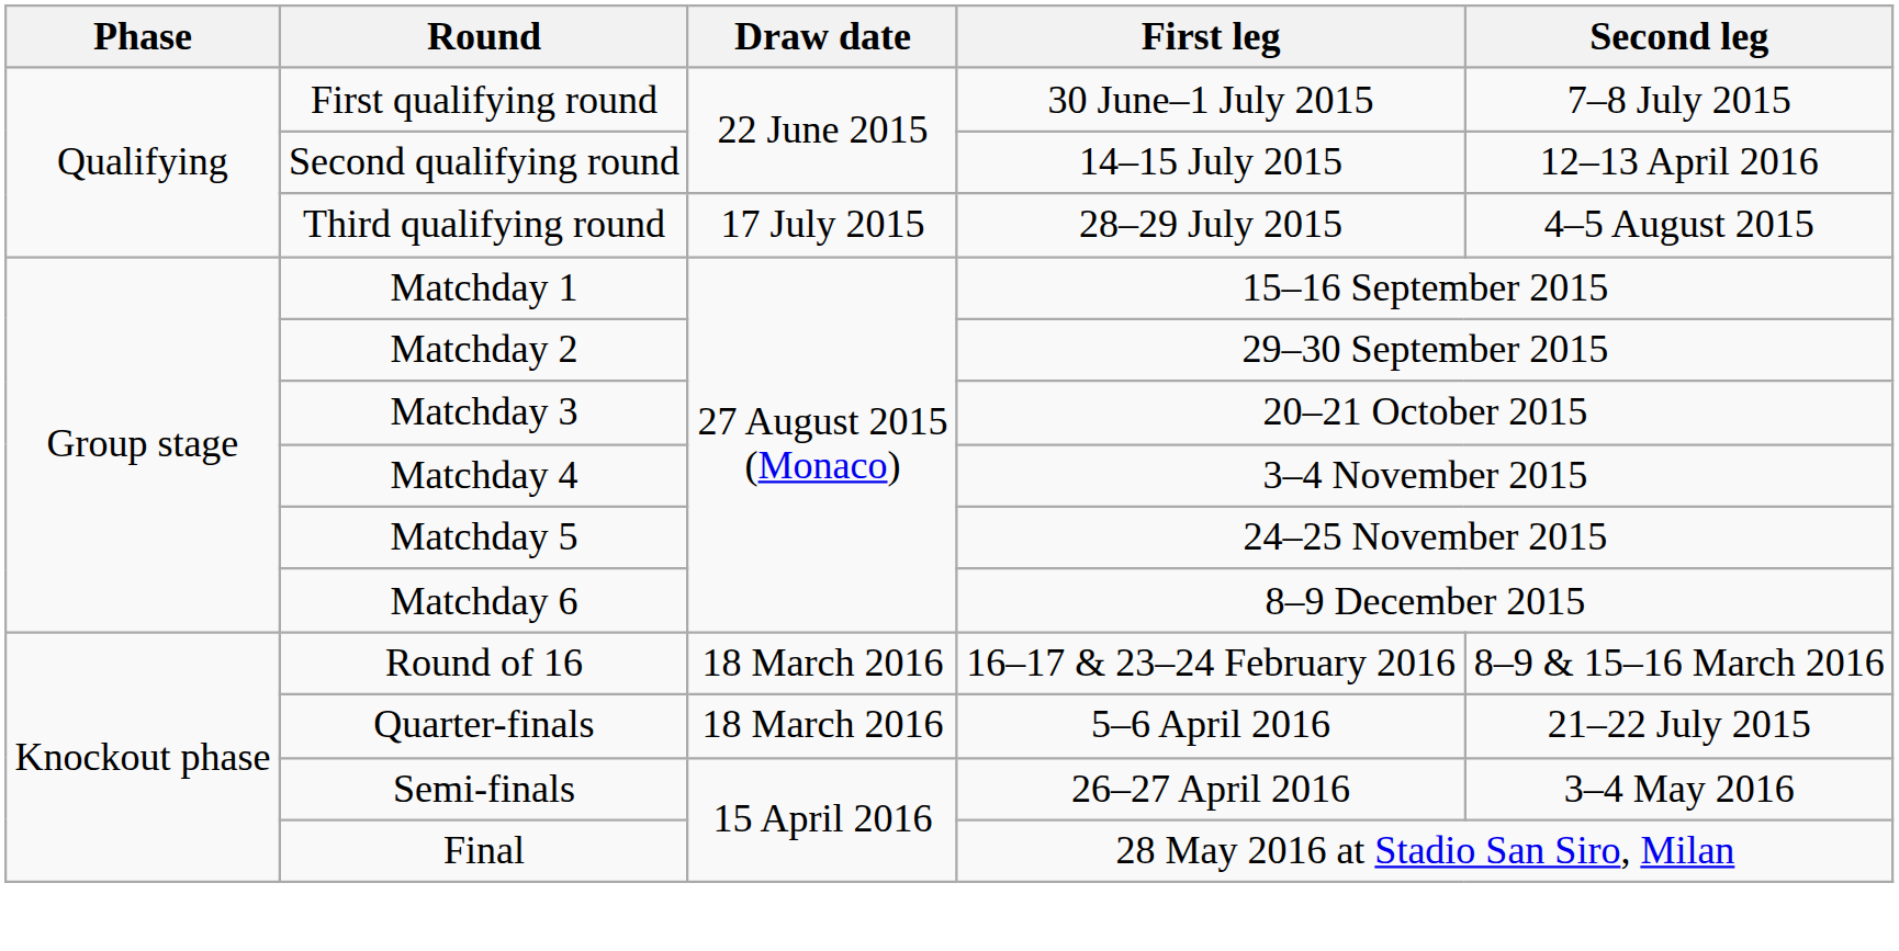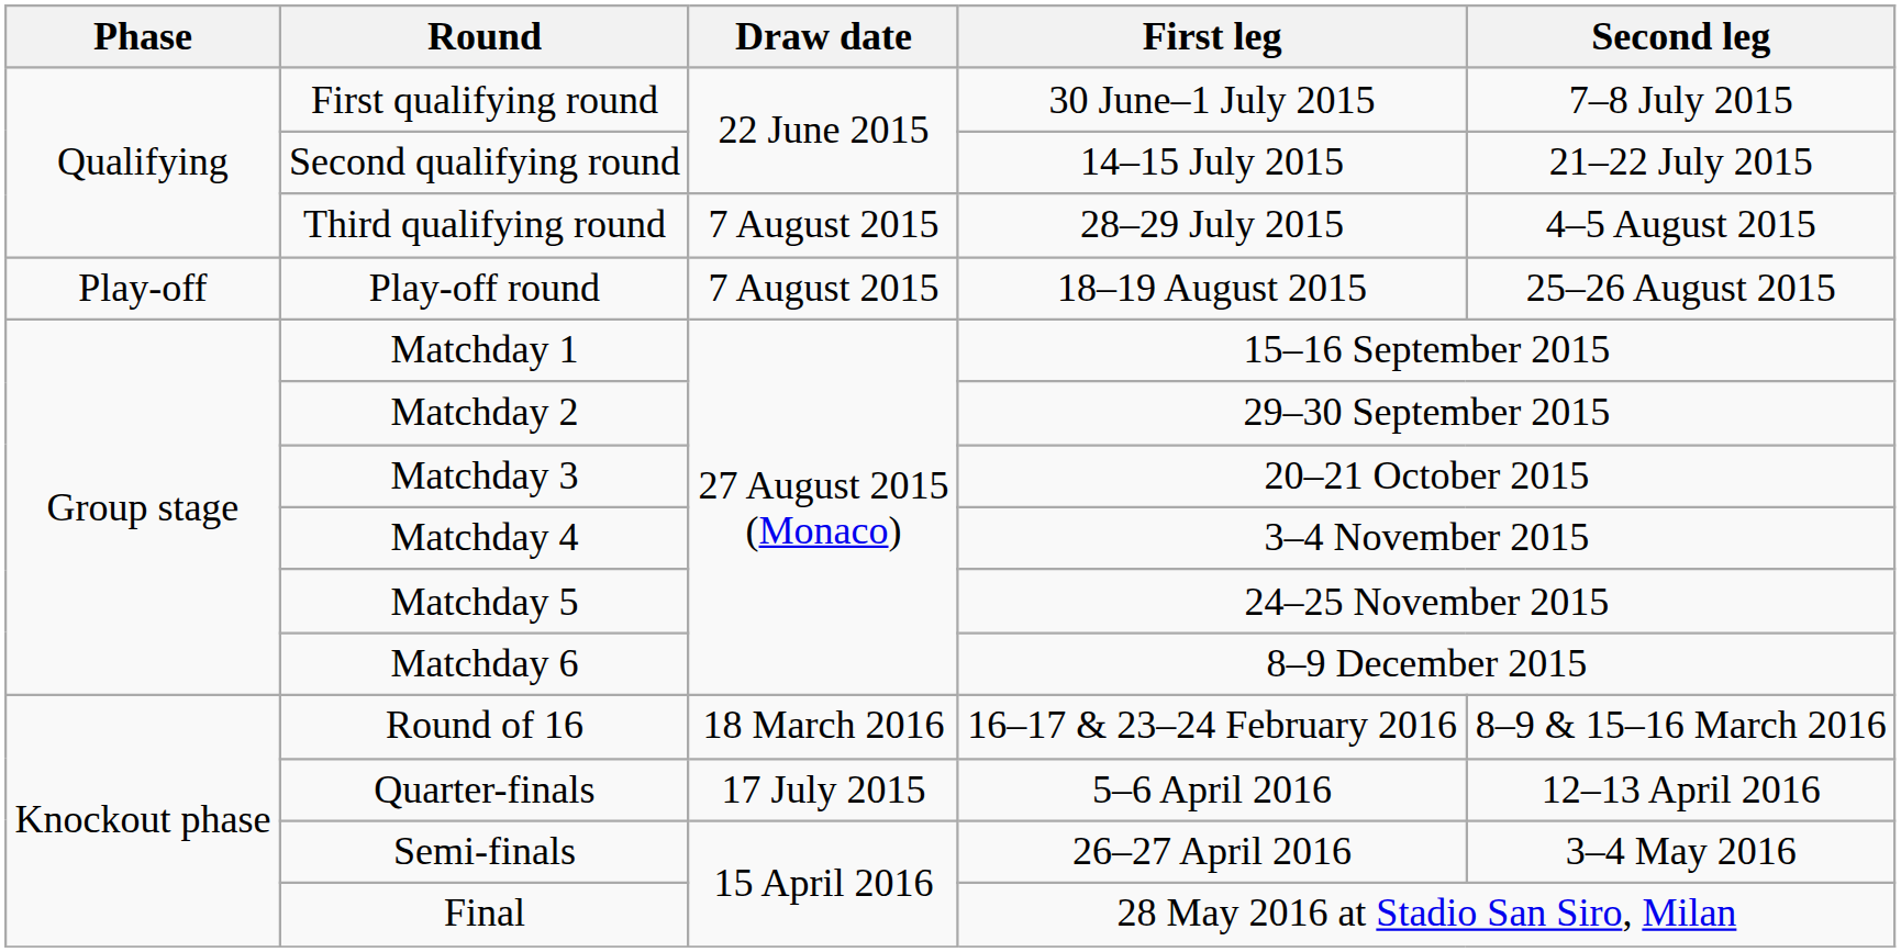 <table class="wikitable" style="text-align:center">
 <tr>
 <th>Phase</th>
 <th>Round</th>
 <th>Draw date</th>
 <th>First leg</th>
 <th>Second leg</th>
 </tr>
 <tr>
 <td rowspan=3>Qualifying</td>
 <td>First qualifying round</td>
 <td rowspan=2>22 June 2015</td>
 <td>30 June–1 July 2015</td>
 <td>7–8 July 2015</td>
 </tr>
 <tr>
 <td>Second qualifying round</td>
 <td>14–15 July 2015</td>
-<td>12–13 April 2016</td>
+<td>21–22 July 2015</td>
 </tr>
 <tr>
 <td>Third qualifying round</td>
-<td>17 July 2015</td>
+<td>7 August 2015</td>
 <td>28–29 July 2015</td>
 <td>4–5 August 2015</td>
+</tr>
+<tr>
+<td>Play-off</td>
+<td>Play-off round</td>
+<td>7 August 2015</td>
+<td>18–19 August 2015</td>
+<td>25–26 August 2015</td>
 </tr>
 <tr>
 <td rowspan=6>Group stage</td>
 <td>Matchday 1</td>
 <td rowspan=6>27 August 2015<br>(<a href='#'>Monaco</a>)</td>
 <td colspan=2>15–16 September 2015</td>
 </tr>
 <tr>
 <td>Matchday 2</td>
 <td colspan=2>29–30 September 2015</td>
 </tr>
 <tr>
 <td>Matchday 3</td>
 <td colspan=2>20–21 October 2015</td>
 </tr>
 <tr>
 <td>Matchday 4</td>
 <td colspan=2>3–4 November 2015</td>
 </tr>
 <tr>
 <td>Matchday 5</td>
 <td colspan=2>24–25 November 2015</td>
 </tr>
 <tr>
 <td>Matchday 6</td>
 <td colspan=2>8–9 December 2015</td>
 </tr>
 <tr>
 <td rowspan=4>Knockout phase</td>
 <td>Round of 16</td>
 <td>18 March 2016</td>
 <td>16–17 & 23–24 February 2016</td>
 <td>8–9 & 15–16 March 2016</td>
 </tr>
 <tr>
 <td>Quarter-finals</td>
-<td>18 March 2016</td>
+<td>17 July 2015</td>
 <td>5–6 April 2016</td>
-<td>21–22 July 2015</td>
+<td>12–13 April 2016</td>
 </tr>
 <tr>
 <td>Semi-finals</td>
 <td rowspan=2>15 April 2016</td>
 <td>26–27 April 2016</td>
 <td>3–4 May 2016</td>
 </tr>
 <tr>
 <td>Final</td>
 <td colspan=2>28 May 2016 at <a href='#'>Stadio San Siro</a>, <a href='#'>Milan</a></td>
 </tr>
 </table>
